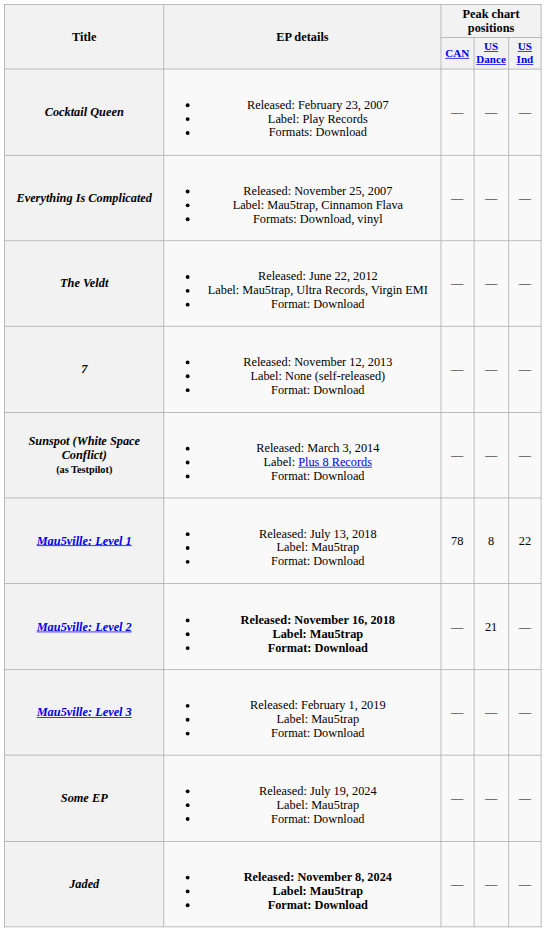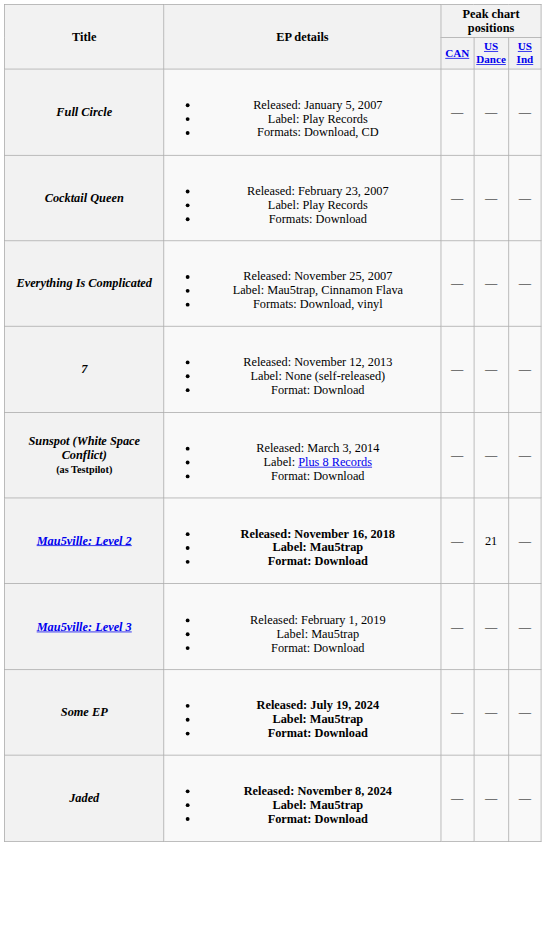 <table class="wikitable plainrowheaders" style="text-align:center;">
 <tr>
 <th scope="col" rowspan="2" style="width:12.5em;">Title</th>
 <th scope="col" rowspan="2" style="width:22em;">EP details</th>
 <th scope="col" colspan="3">Peak chart positions</th>
 </tr>
 <tr>
 <th scope="col" style="width:2.5em;font-size:90%;"><a href='#'>CAN</a><br></th>
 <th scope="col" style="width:2.5em;font-size:90%;"><a href='#'>US<br>Dance</a><br></th>
 <th scope="col" style="width:2.5em;font-size:90%;"><a href='#'>US<br>Ind</a><br></th>
 </tr>
 <tr>
+<th scope="row"><em>Full Circle</em></th>
+<td><br><ul><li>Released: January 5, 2007</li><li>Label: Play Records</li><li>Formats: Download, CD</li></ul></td>
+<td>—</td>
+<td>—</td>
+<td>—</td>
+</tr>
+<tr>
 <th scope="row"><em>Cocktail Queen</em><br></th>
 <td><br><ul><li>Released: February 23, 2007</li><li>Label: Play Records</li><li>Formats: Download</li></ul></td>
 <td>—</td>
 <td>—</td>
 <td>—</td>
 </tr>
 <tr>
 <th scope="row"><em>Everything Is Complicated</em></th>
 <td><br><ul><li>Released: November 25, 2007</li><li>Label: Mau5trap, Cinnamon Flava</li><li>Formats: Download, vinyl</li></ul></td>
-<td>—</td>
-<td>—</td>
-<td>—</td>
-</tr>
-<tr>
-<th scope="row"><em>The Veldt</em></th>
-<td><br><ul><li>Released: June 22, 2012</li><li>Label: Mau5trap, Ultra Records, Virgin EMI</li><li>Format: Download</li></ul></td>
 <td>—</td>
 <td>—</td>
 <td>—</td>
 </tr>
 <tr>
 <th scope="row"><em>7</em></th>
 <td><br><ul><li>Released: November 12, 2013</li><li>Label: None (self-released)</li><li>Format: Download</li></ul></td>
 <td>—</td>
 <td>—</td>
 <td>—</td>
 </tr>
 <tr>
 <th scope="row"><em>Sunspot (White Space Conflict)</em><br><small>(as Testpilot)</small></th>
 <td><br><ul><li>Released: March 3, 2014</li><li>Label: <a href='#'>Plus 8 Records</a></li><li>Format: Download</li></ul></td>
 <td>—</td>
 <td>—</td>
 <td>—</td>
 </tr>
 <tr>
-<th scope="row"><em><a href='#'>Mau5ville: Level 1</a></em></th>
-<td><br><ul><li>Released: July 13, 2018</li><li>Label: Mau5trap</li><li>Format: Download</li></ul></td>
-<td>78</td>
-<td>8</td>
-<td>22</td>
-</tr>
-<tr>
 <th scope="row"><em><a href='#'>Mau5ville: Level 2</a></em></th>
 <td><strong><br><ul><li>Released: November 16, 2018</li><li>Label: Mau5trap</li><li>Format: Download</li></ul></strong></td>
 <td>—</td>
 <td>21</td>
 <td>—</td>
 </tr>
 <tr>
 <th scope="row"><em><a href='#'>Mau5ville: Level 3</a></em></th>
 <td><br><ul><li>Released: February 1, 2019</li><li>Label: Mau5trap</li><li>Format: Download</li></ul></td>
 <td>—</td>
 <td>—</td>
 <td>—</td>
 </tr>
 <tr>
 <th scope="row"><em>Some EP</em></th>
-<td><br><ul><li>Released: July 19, 2024</li><li>Label: Mau5trap</li><li>Format: Download</li></ul></td>
+<td><strong><br><ul><li>Released: July 19, 2024</li><li>Label: Mau5trap</li><li>Format: Download</li></ul></strong></td>
 <td>—</td>
 <td>—</td>
 <td>—</td>
 </tr>
 <tr>
 <th scope="row"><em>Jaded</em></th>
 <td><strong><br><ul><li>Released: November 8, 2024</li><li>Label: Mau5trap</li><li>Format: Download</li></ul></strong></td>
 <td>—</td>
 <td>—</td>
 <td>—</td>
 </tr>
 </table>
